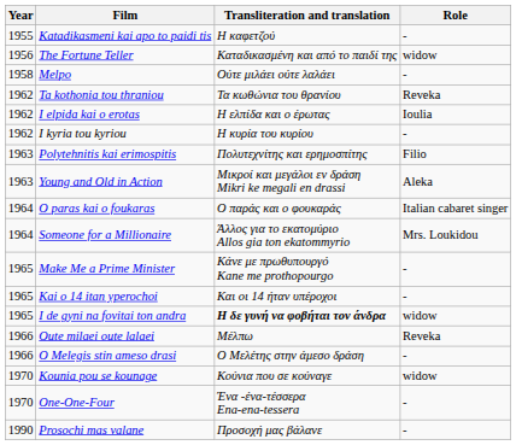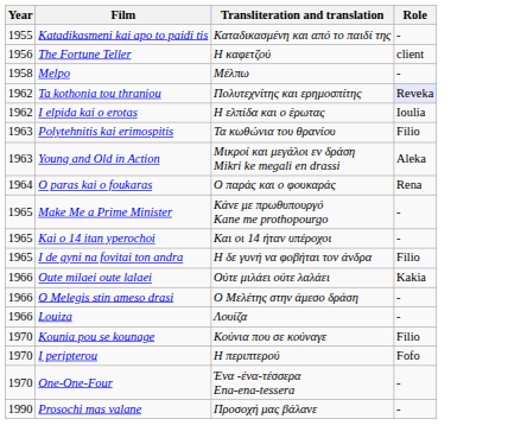 <table class="wikitable">
 <tr>
 <th>Year</th>
 <th>Film</th>
 <th>Transliteration and translation</th>
 <th>Role</th>
 </tr>
 <tr>
 <td>1955</td>
 <td><em><a href='#'>Katadikasmeni kai apo to paidi tis</a></em></td>
-<td><em>Η καφετζού</em></td>
+<td><em>Καταδικασμένη και από το παιδί της</em></td>
 <td>-</td>
 </tr>
 <tr>
 <td>1956</td>
 <td><em><a href='#'>The Fortune Teller</a></em></td>
-<td><em>Καταδικασμένη και από το παιδί της</em></td>
-<td>widow</td>
+<td><em>Η καφετζού</em></td>
+<td>client</td>
 </tr>
 <tr>
 <td>1958</td>
 <td><em><a href='#'>Melpo</a></em></td>
-<td><em>Ούτε μιλάει ούτε λαλάει</em></td>
+<td><em>Μέλπω</em></td>
 <td>-</td>
 </tr>
 <tr>
 <td>1962</td>
 <td><em><a href='#'>Ta kothonia tou thraniou</a></em></td>
-<td><em>Τα κωθώνια του θρανίου</em></td>
-<td>Reveka</td>
+<td><em>Πολυτεχνίτης και ερημοσπίτης</em></td>
+<td style="background: lavender;">Reveka</td>
 </tr>
 <tr>
 <td>1962</td>
 <td><em><a href='#'>I elpida kai o erotas</a></em></td>
 <td><em>Η ελπίδα και ο έρωτας</em></td>
 <td>Ioulia</td>
 </tr>
 <tr>
-<td>1962</td>
-<td><em>I kyria tou kyriou</em></td>
-<td><em>Η κυρία του κυρίου</em></td>
-<td>-</td>
-</tr>
-<tr>
 <td>1963</td>
 <td><em><a href='#'>Polytehnitis kai erimospitis</a></em></td>
-<td><em>Πολυτεχνίτης και ερημοσπίτης</em></td>
+<td><em>Τα κωθώνια του θρανίου</em></td>
 <td>Filio</td>
 </tr>
 <tr>
 <td>1963</td>
 <td><em><a href='#'>Young and Old in Action</a></em></td>
 <td><em>Μικροί και μεγάλοι εν δράση</em><br><em>Mikri ke megali en drassi</em></td>
 <td>Aleka</td>
 </tr>
 <tr>
 <td>1964</td>
 <td><em><a href='#'>O paras kai o foukaras</a></em></td>
 <td><em>Ο παράς και ο φουκαράς</em></td>
-<td>Italian cabaret singer</td>
-</tr>
-<tr>
-<td>1964</td>
-<td><em><a href='#'>Someone for a Millionaire</a></em></td>
-<td><em>Άλλος για το εκατομύριο</em><br><em>Allos gia ton ekatommyrio</em></td>
-<td>Mrs. Loukidou</td>
+<td>Rena</td>
 </tr>
 <tr>
 <td>1965</td>
 <td><em><a href='#'>Make Me a Prime Minister</a></em></td>
 <td><em>Κάνε με πρωθυπουργό</em><br><em>Kane me prothopourgo</em></td>
 <td>-</td>
 </tr>
 <tr>
 <td>1965</td>
 <td><em><a href='#'>Kai o 14 itan yperochoi</a></em></td>
 <td><em>Και οι 14 ήταν υπέροχοι</em></td>
 <td>-</td>
 </tr>
 <tr>
 <td>1965</td>
 <td><em><a href='#'>I de gyni na fovitai ton andra</a></em></td>
-<td><strong><em>Η δε γυνή να φοβήται τον άνδρα</em></strong></td>
-<td>widow</td>
+<td><em>Η δε γυνή να φοβήται τον άνδρα</em></td>
+<td>Filio</td>
 </tr>
 <tr>
 <td>1966</td>
 <td><em><a href='#'>Oute milaei oute lalaei</a></em></td>
-<td><em>Μέλπω</em></td>
-<td>Reveka</td>
+<td><em>Ούτε μιλάει ούτε λαλάει</em></td>
+<td>Kakia</td>
 </tr>
 <tr>
 <td>1966</td>
 <td><em><a href='#'>O Melegis stin ameso drasi</a></em></td>
 <td><em>Ο Μελέτης στην άμεσο δράση</em></td>
 <td>-</td>
 </tr>
 <tr>
+<td>1966</td>
+<td><em><a href='#'>Louiza</a></em></td>
+<td><em>Λουίζα</em></td>
+<td>-</td>
+</tr>
+<tr>
 <td>1970</td>
 <td><em><a href='#'>Kounia pou se kounage</a></em></td>
 <td><em>Κούνια που σε κούναγε</em></td>
-<td>widow</td>
+<td>Filio</td>
+</tr>
+<tr>
+<td>1970</td>
+<td><em><a href='#'>I peripterou</a></em></td>
+<td><em>Η περιπτερού</em></td>
+<td>Fofo</td>
 </tr>
 <tr>
 <td>1970</td>
 <td><em><a href='#'>One-One-Four</a></em></td>
 <td><em>Ένα -ένα-τέσσερα</em><br><em>Ena-ena-tessera</em></td>
 <td>-</td>
 </tr>
 <tr>
 <td>1990</td>
 <td><em><a href='#'>Prosochi mas valane</a></em></td>
 <td><em>Προσοχή μας βάλανε </em></td>
 <td>-</td>
 </tr>
 </table>
